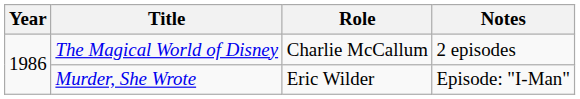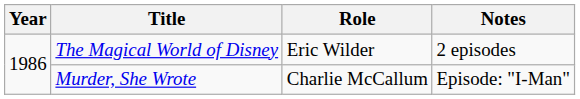 <table class="wikitable">
 <tr>
 <th>Year</th>
 <th>Title</th>
 <th>Role</th>
 <th>Notes</th>
 </tr>
 <tr>
 <td rowspan="2">1986</td>
 <td><em><a href='#'>The Magical World of Disney</a></em></td>
-<td>Charlie McCallum</td>
+<td>Eric Wilder</td>
 <td>2 episodes</td>
 </tr>
 <tr>
 <td><em><a href='#'>Murder, She Wrote</a></em></td>
-<td>Eric Wilder</td>
+<td>Charlie McCallum</td>
 <td>Episode: "I-Man"</td>
 </tr>
 </table>
